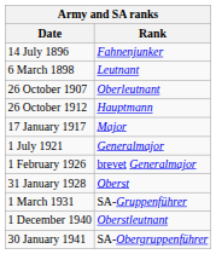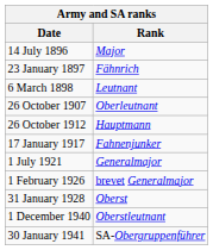 <table class="wikitable float-right">
 <tr>
 <th colspan="2">Army and SA ranks</th>
 </tr>
 <tr>
 <th>Date</th>
 <th>Rank</th>
 </tr>
 <tr>
 <td>14 July 1896</td>
-<td><em><a href='#'>Fahnenjunker</a></em></td>
+<td><em><a href='#'>Major</a></em></td>
+</tr>
+<tr>
+<td>23 January 1897</td>
+<td><em><a href='#'>Fähnrich</a></em></td>
 </tr>
 <tr>
 <td>6 March 1898</td>
 <td><em><a href='#'>Leutnant</a></em></td>
 </tr>
 <tr>
 <td>26 October 1907</td>
 <td><em><a href='#'>Oberleutnant</a></em></td>
 </tr>
 <tr>
 <td>26 October 1912</td>
 <td><em><a href='#'>Hauptmann</a></em></td>
 </tr>
 <tr>
 <td>17 January 1917</td>
-<td><em><a href='#'>Major</a></em></td>
+<td><em><a href='#'>Fahnenjunker</a></em></td>
 </tr>
 <tr>
 <td>1 July 1921</td>
 <td><em><a href='#'>Generalmajor</a></em></td>
 </tr>
 <tr>
 <td>1 February 1926</td>
 <td><a href='#'>brevet</a> <em><a href='#'>Generalmajor</a></em></td>
 </tr>
 <tr>
 <td>31 January 1928</td>
 <td><em><a href='#'>Oberst</a></em></td>
 </tr>
 <tr>
-<td>1 March 1931</td>
-<td>SA-<em><a href='#'>Gruppenführer</a></em></td>
-</tr>
-<tr>
 <td>1 December 1940</td>
 <td><em><a href='#'>Oberstleutnant</a></em></td>
 </tr>
 <tr>
 <td>30 January 1941</td>
 <td>SA-<em><a href='#'>Obergruppenführer</a></em></td>
 </tr>
 </table>
